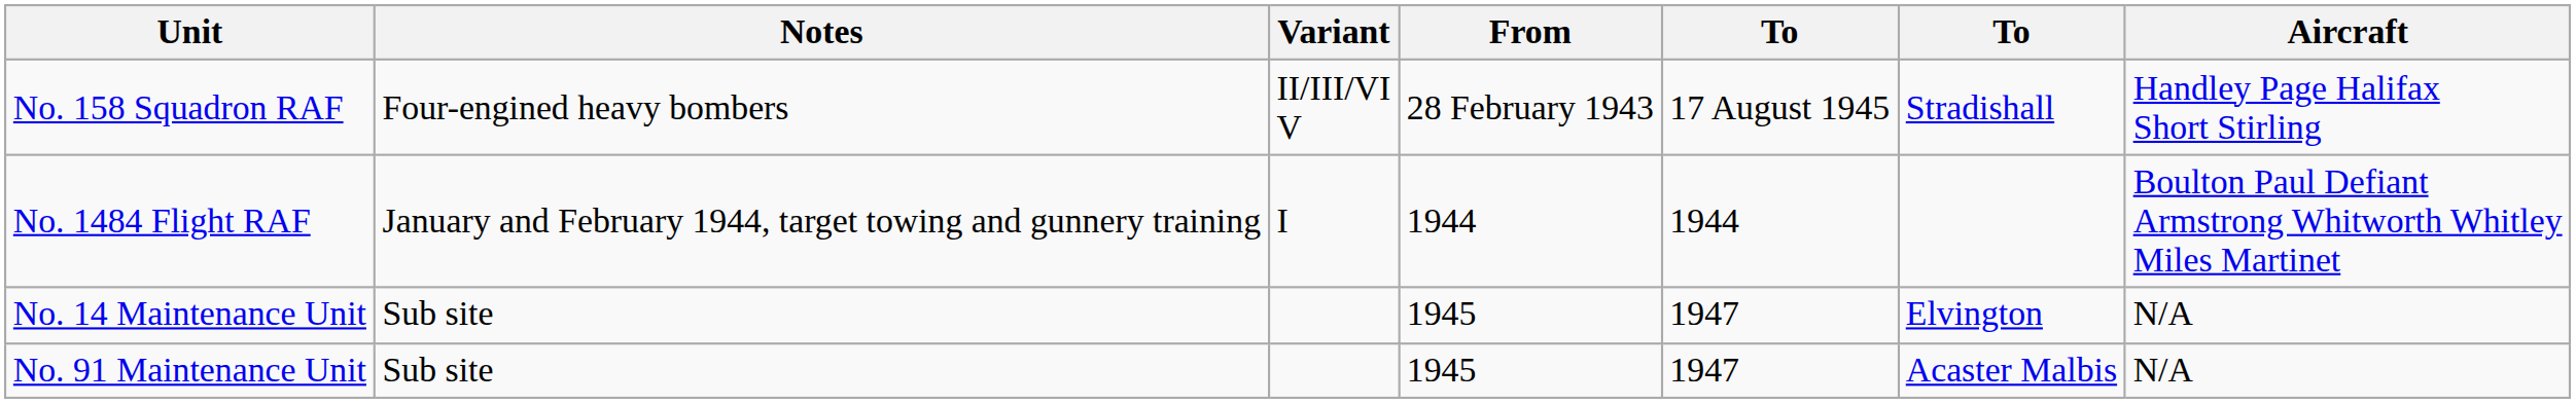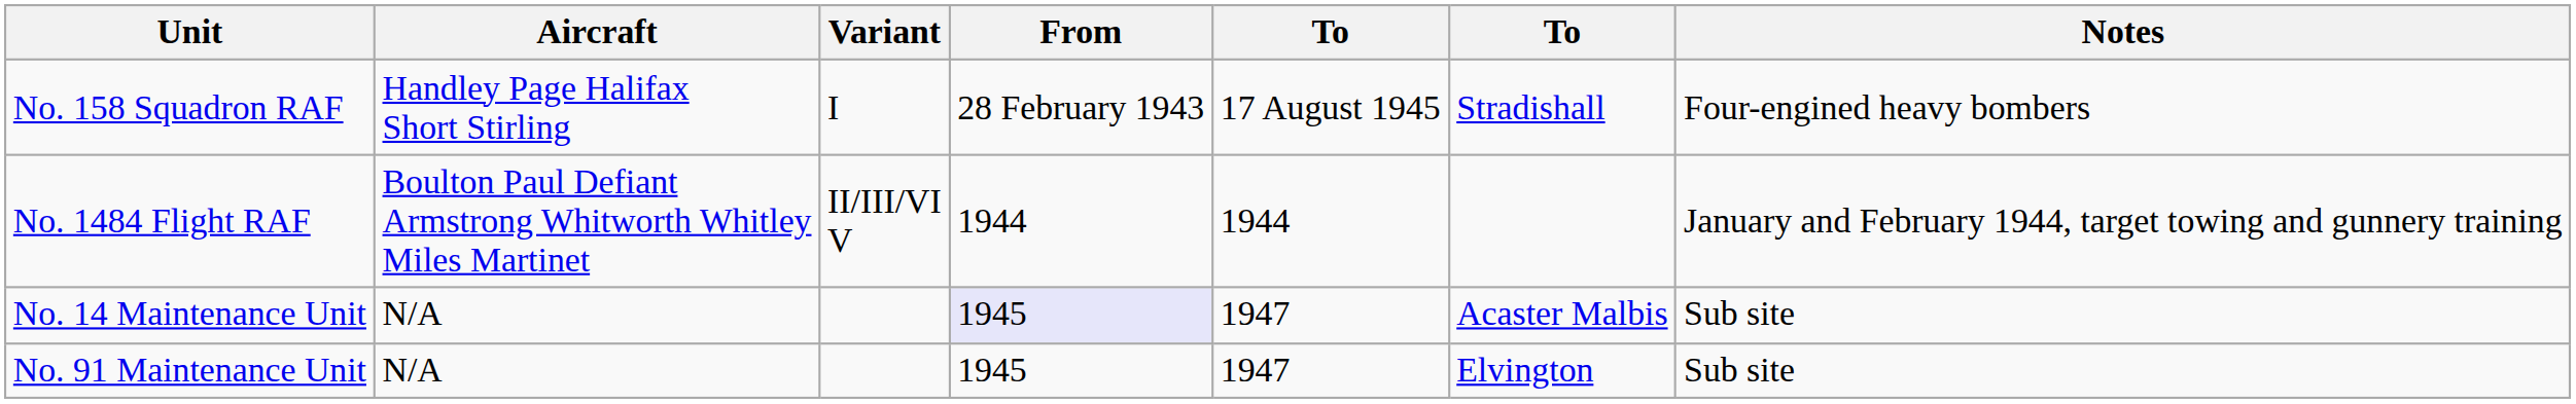 <table class="wikitable">
 <tr>
 <th>Unit</th>
-<th>Notes</th>
+<th>Aircraft</th>
 <th>Variant</th>
 <th>From</th>
 <th>To</th>
 <th>To</th>
-<th>Aircraft</th>
+<th>Notes</th>
 </tr>
 <tr>
 <td><a href='#'>No. 158 Squadron RAF</a></td>
-<td>Four-engined heavy bombers</td>
-<td>II/III/VI<br>V</td>
+<td><a href='#'>Handley Page Halifax</a><br><a href='#'>Short Stirling</a></td>
+<td>I</td>
 <td>28 February 1943</td>
 <td>17 August 1945</td>
 <td><a href='#'>Stradishall</a></td>
-<td><a href='#'>Handley Page Halifax</a><br><a href='#'>Short Stirling</a></td>
+<td>Four-engined heavy bombers</td>
 </tr>
 <tr>
 <td><a href='#'>No. 1484 Flight RAF</a></td>
-<td>January and February 1944, target towing and gunnery training</td>
-<td>I</td>
+<td><a href='#'>Boulton Paul Defiant</a><br><a href='#'>Armstrong Whitworth Whitley</a><br><a href='#'>Miles Martinet</a></td>
+<td>II/III/VI<br>V</td>
 <td>1944</td>
 <td>1944</td>
 <td></td>
-<td><a href='#'>Boulton Paul Defiant</a><br><a href='#'>Armstrong Whitworth Whitley</a><br><a href='#'>Miles Martinet</a></td>
+<td>January and February 1944, target towing and gunnery training</td>
 </tr>
 <tr>
 <td><a href='#'>No. 14 Maintenance Unit</a></td>
+<td>N/A</td>
+<td></td>
+<td style="background: lavender;">1945</td>
+<td>1947</td>
+<td><a href='#'>Acaster Malbis</a></td>
 <td>Sub site</td>
+</tr>
+<tr>
+<td><a href='#'>No. 91 Maintenance Unit</a></td>
+<td>N/A</td>
 <td></td>
 <td>1945</td>
 <td>1947</td>
 <td><a href='#'>Elvington</a></td>
-<td>N/A</td>
-</tr>
-<tr>
-<td><a href='#'>No. 91 Maintenance Unit</a></td>
 <td>Sub site</td>
-<td></td>
-<td>1945</td>
-<td>1947</td>
-<td><a href='#'>Acaster Malbis</a></td>
-<td>N/A</td>
 </tr>
 </table>
